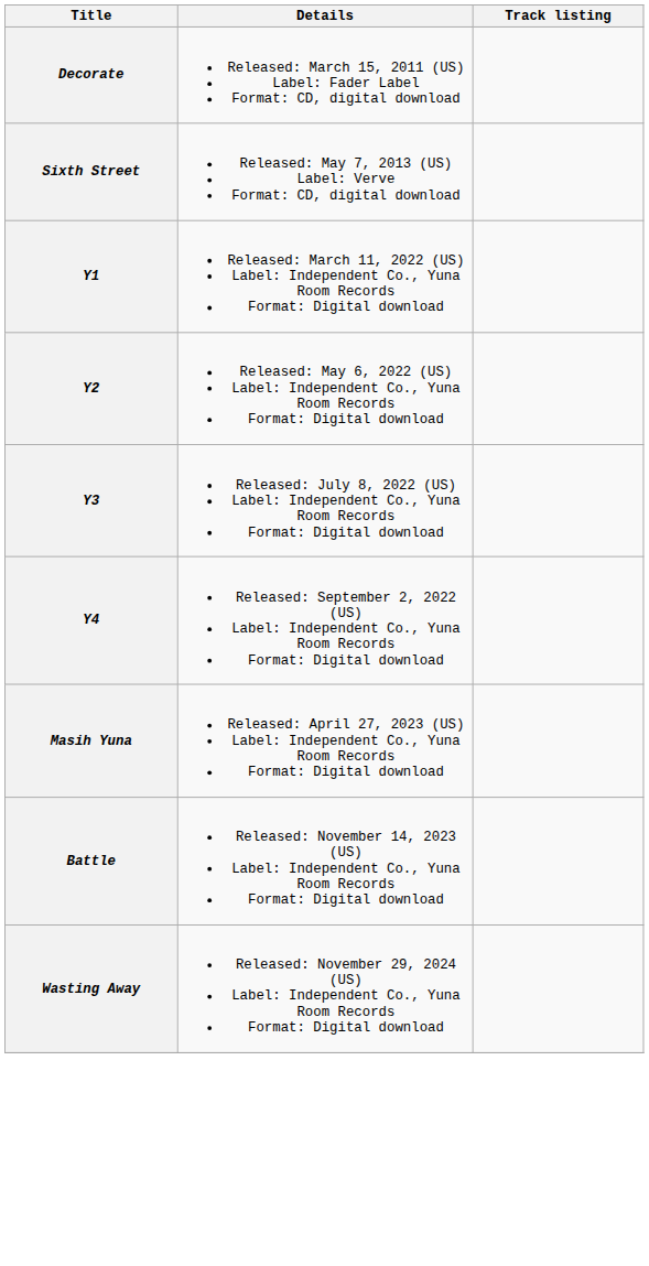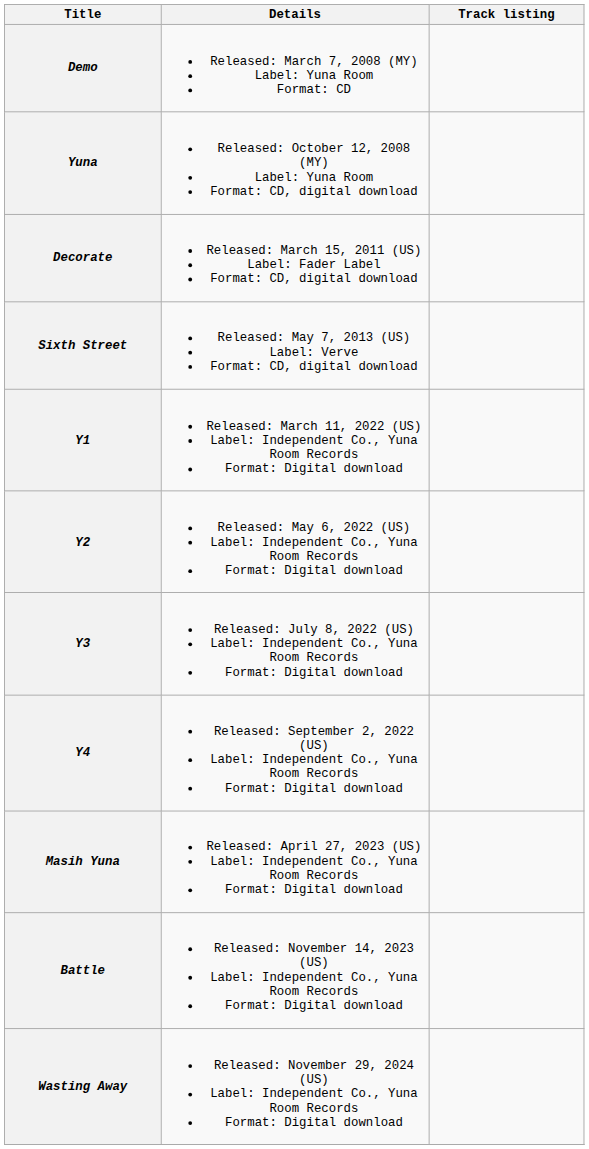 <table class="wikitable plainrowheaders" style="text-align:center;">
 <tr>
 <th scope="col" style="width:14em;">Title</th>
 <th scope="col" style="width:24em;">Details</th>
 <th scope="col" style="width:14em;">Track listing</th>
+</tr>
+<tr>
+<th scope="row"><em>Demo</em></th>
+<td><br><ul><li>Released: March 7, 2008 (MY)</li><li>Label: Yuna Room</li><li>Format: CD</li></ul></td>
+<td></td>
+</tr>
+<tr>
+<th scope="row"><em>Yuna</em></th>
+<td><br><ul><li>Released: October 12, 2008 (MY)</li><li>Label: Yuna Room</li><li>Format: CD, digital download</li></ul></td>
+<td></td>
 </tr>
 <tr>
 <th scope="row"><em>Decorate</em></th>
 <td><br><ul><li>Released: March 15, 2011 (US)</li><li>Label: Fader Label</li><li>Format: CD, digital download</li></ul></td>
 <td></td>
 </tr>
 <tr>
 <th scope="row"><em>Sixth Street</em></th>
 <td><br><ul><li>Released: May 7, 2013 (US)</li><li>Label: Verve</li><li>Format: CD, digital download</li></ul></td>
 <td></td>
 </tr>
 <tr>
 <th scope="row"><em>Y1</em></th>
 <td><br><ul><li>Released: March 11, 2022 (US)</li><li>Label: Independent Co., Yuna Room Records</li><li>Format: Digital download</li></ul></td>
 <td></td>
 </tr>
 <tr>
 <th scope="row"><em>Y2</em></th>
 <td><br><ul><li>Released: May 6, 2022 (US)</li><li>Label: Independent Co., Yuna Room Records</li><li>Format: Digital download</li></ul></td>
 <td></td>
 </tr>
 <tr>
 <th scope="row"><em>Y3</em></th>
 <td><br><ul><li>Released: July 8, 2022 (US)</li><li>Label: Independent Co., Yuna Room Records</li><li>Format: Digital download</li></ul></td>
 <td></td>
 </tr>
 <tr>
 <th scope="row"><em>Y4</em></th>
 <td><br><ul><li>Released: September 2, 2022 (US)</li><li>Label: Independent Co., Yuna Room Records</li><li>Format: Digital download</li></ul></td>
 <td></td>
 </tr>
 <tr>
 <th scope="row"><em>Masih Yuna</em></th>
 <td><br><ul><li>Released: April 27, 2023 (US)</li><li>Label: Independent Co., Yuna Room Records</li><li>Format: Digital download</li></ul></td>
 <td></td>
 </tr>
 <tr>
 <th scope="row"><em>Battle</em></th>
 <td><br><ul><li>Released: November 14, 2023 (US)</li><li>Label: Independent Co., Yuna Room Records</li><li>Format: Digital download</li></ul></td>
 <td></td>
 </tr>
 <tr>
 <th scope="row"><em>Wasting Away</em></th>
 <td><br><ul><li>Released: November 29, 2024 (US)</li><li>Label: Independent Co., Yuna Room Records</li><li>Format: Digital download</li></ul></td>
 <td></td>
 </tr>
 <tr>
 </tr>
 </table>
